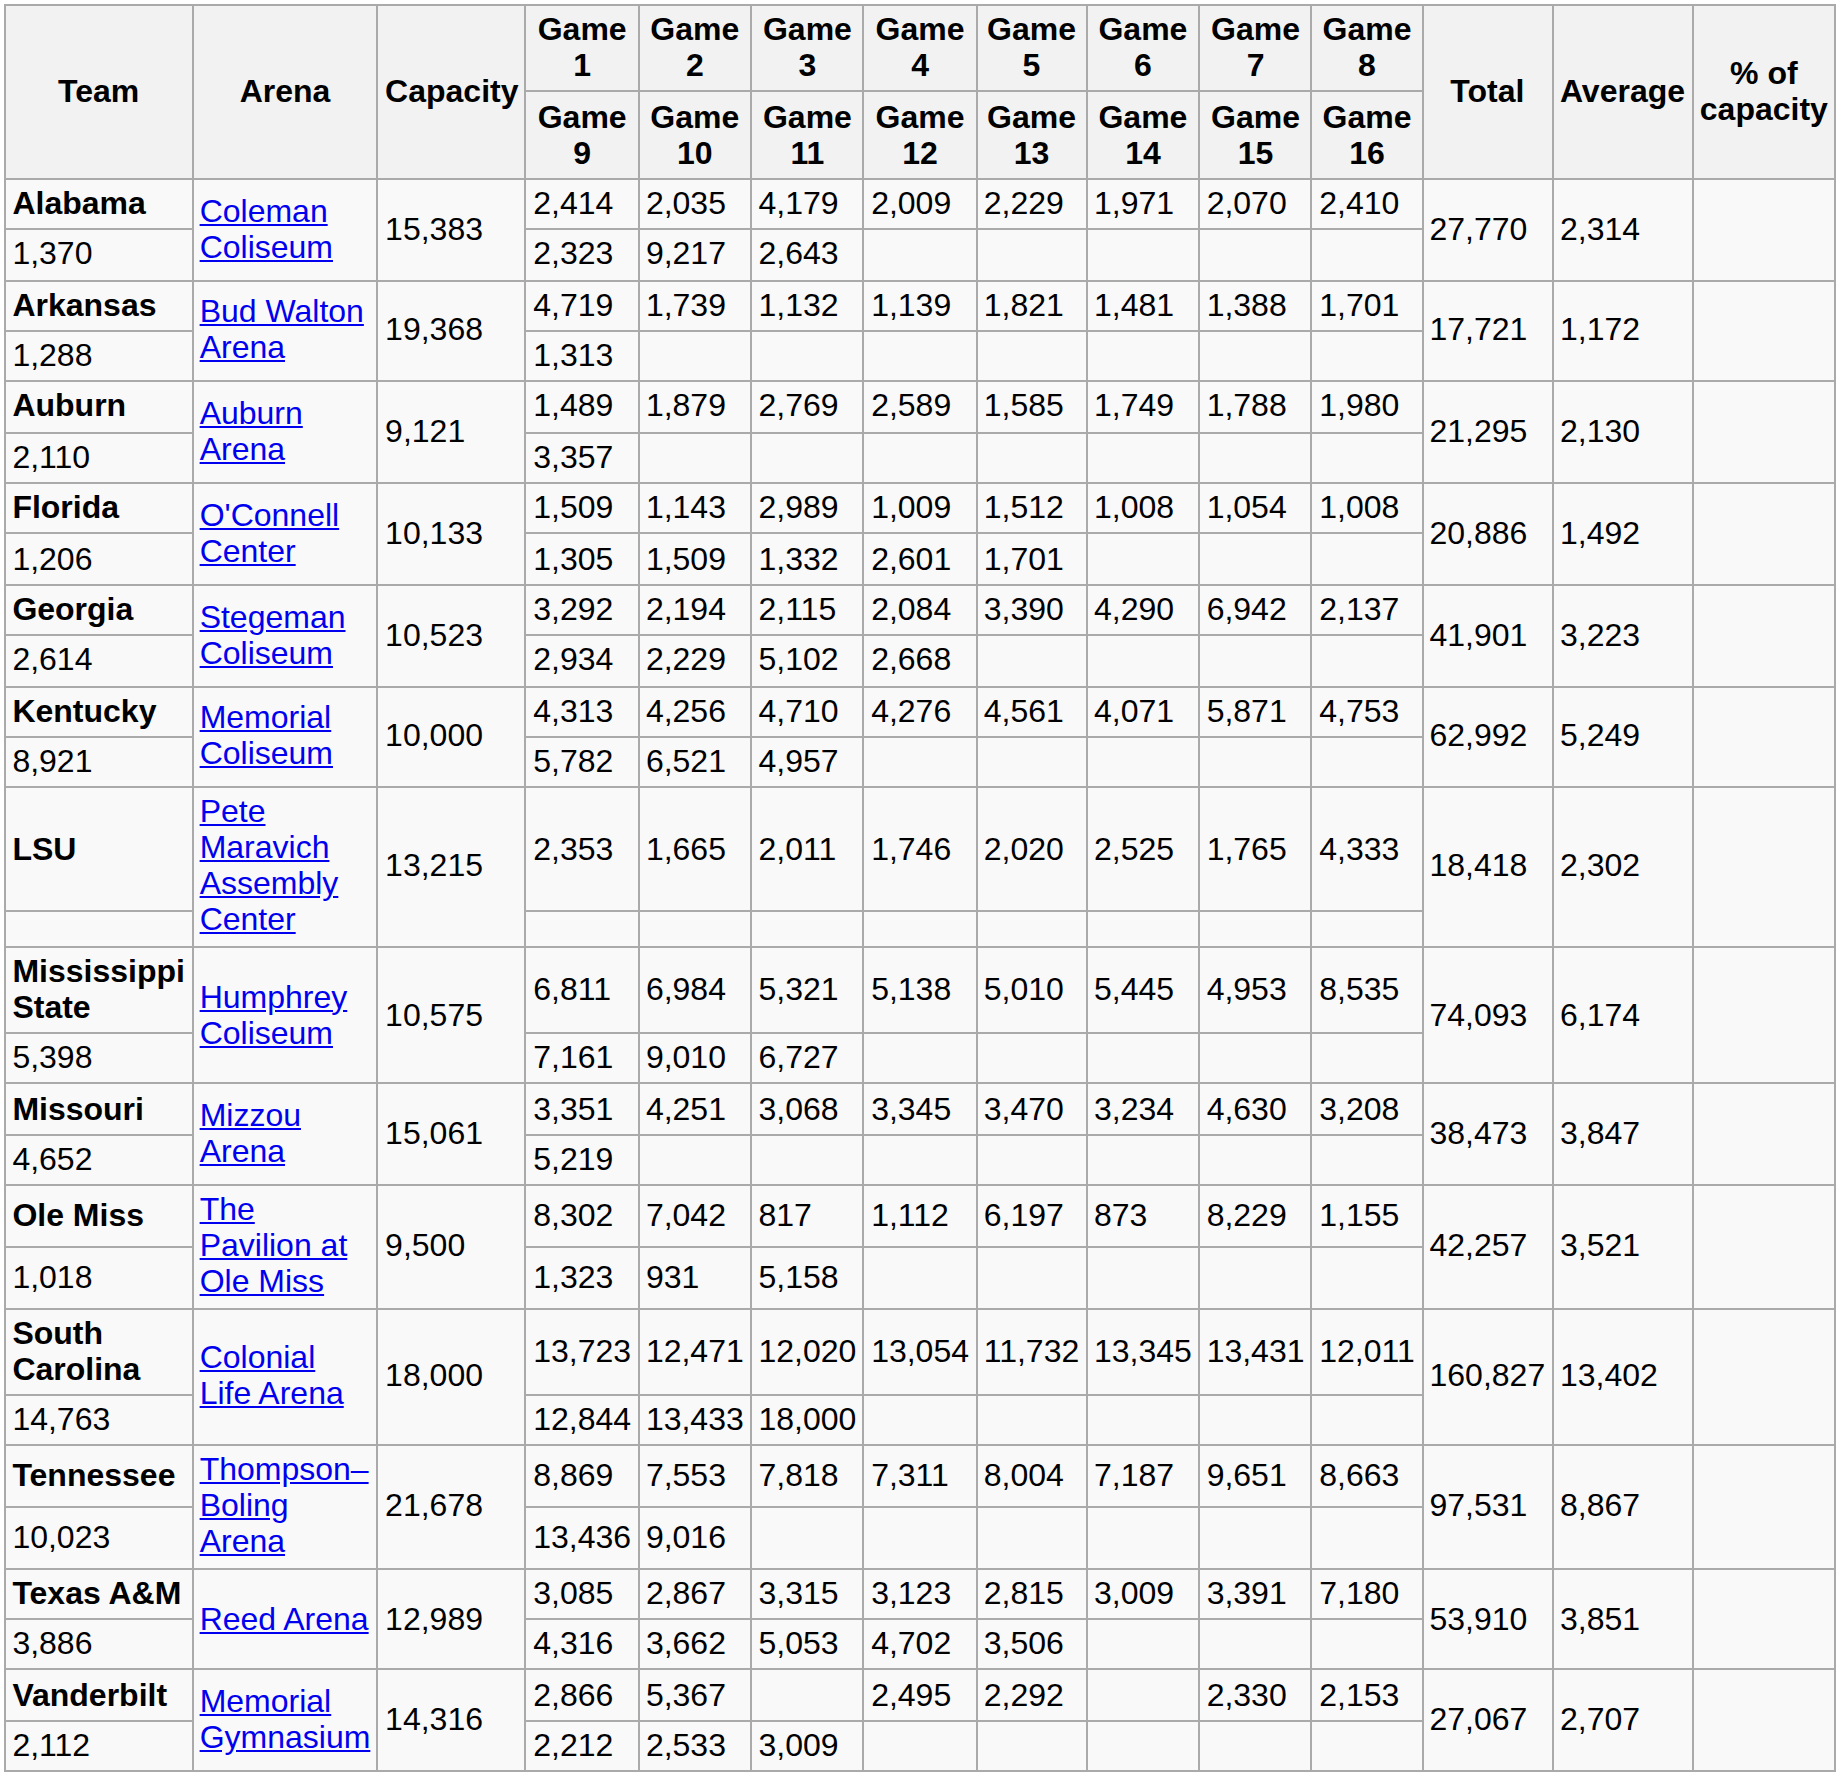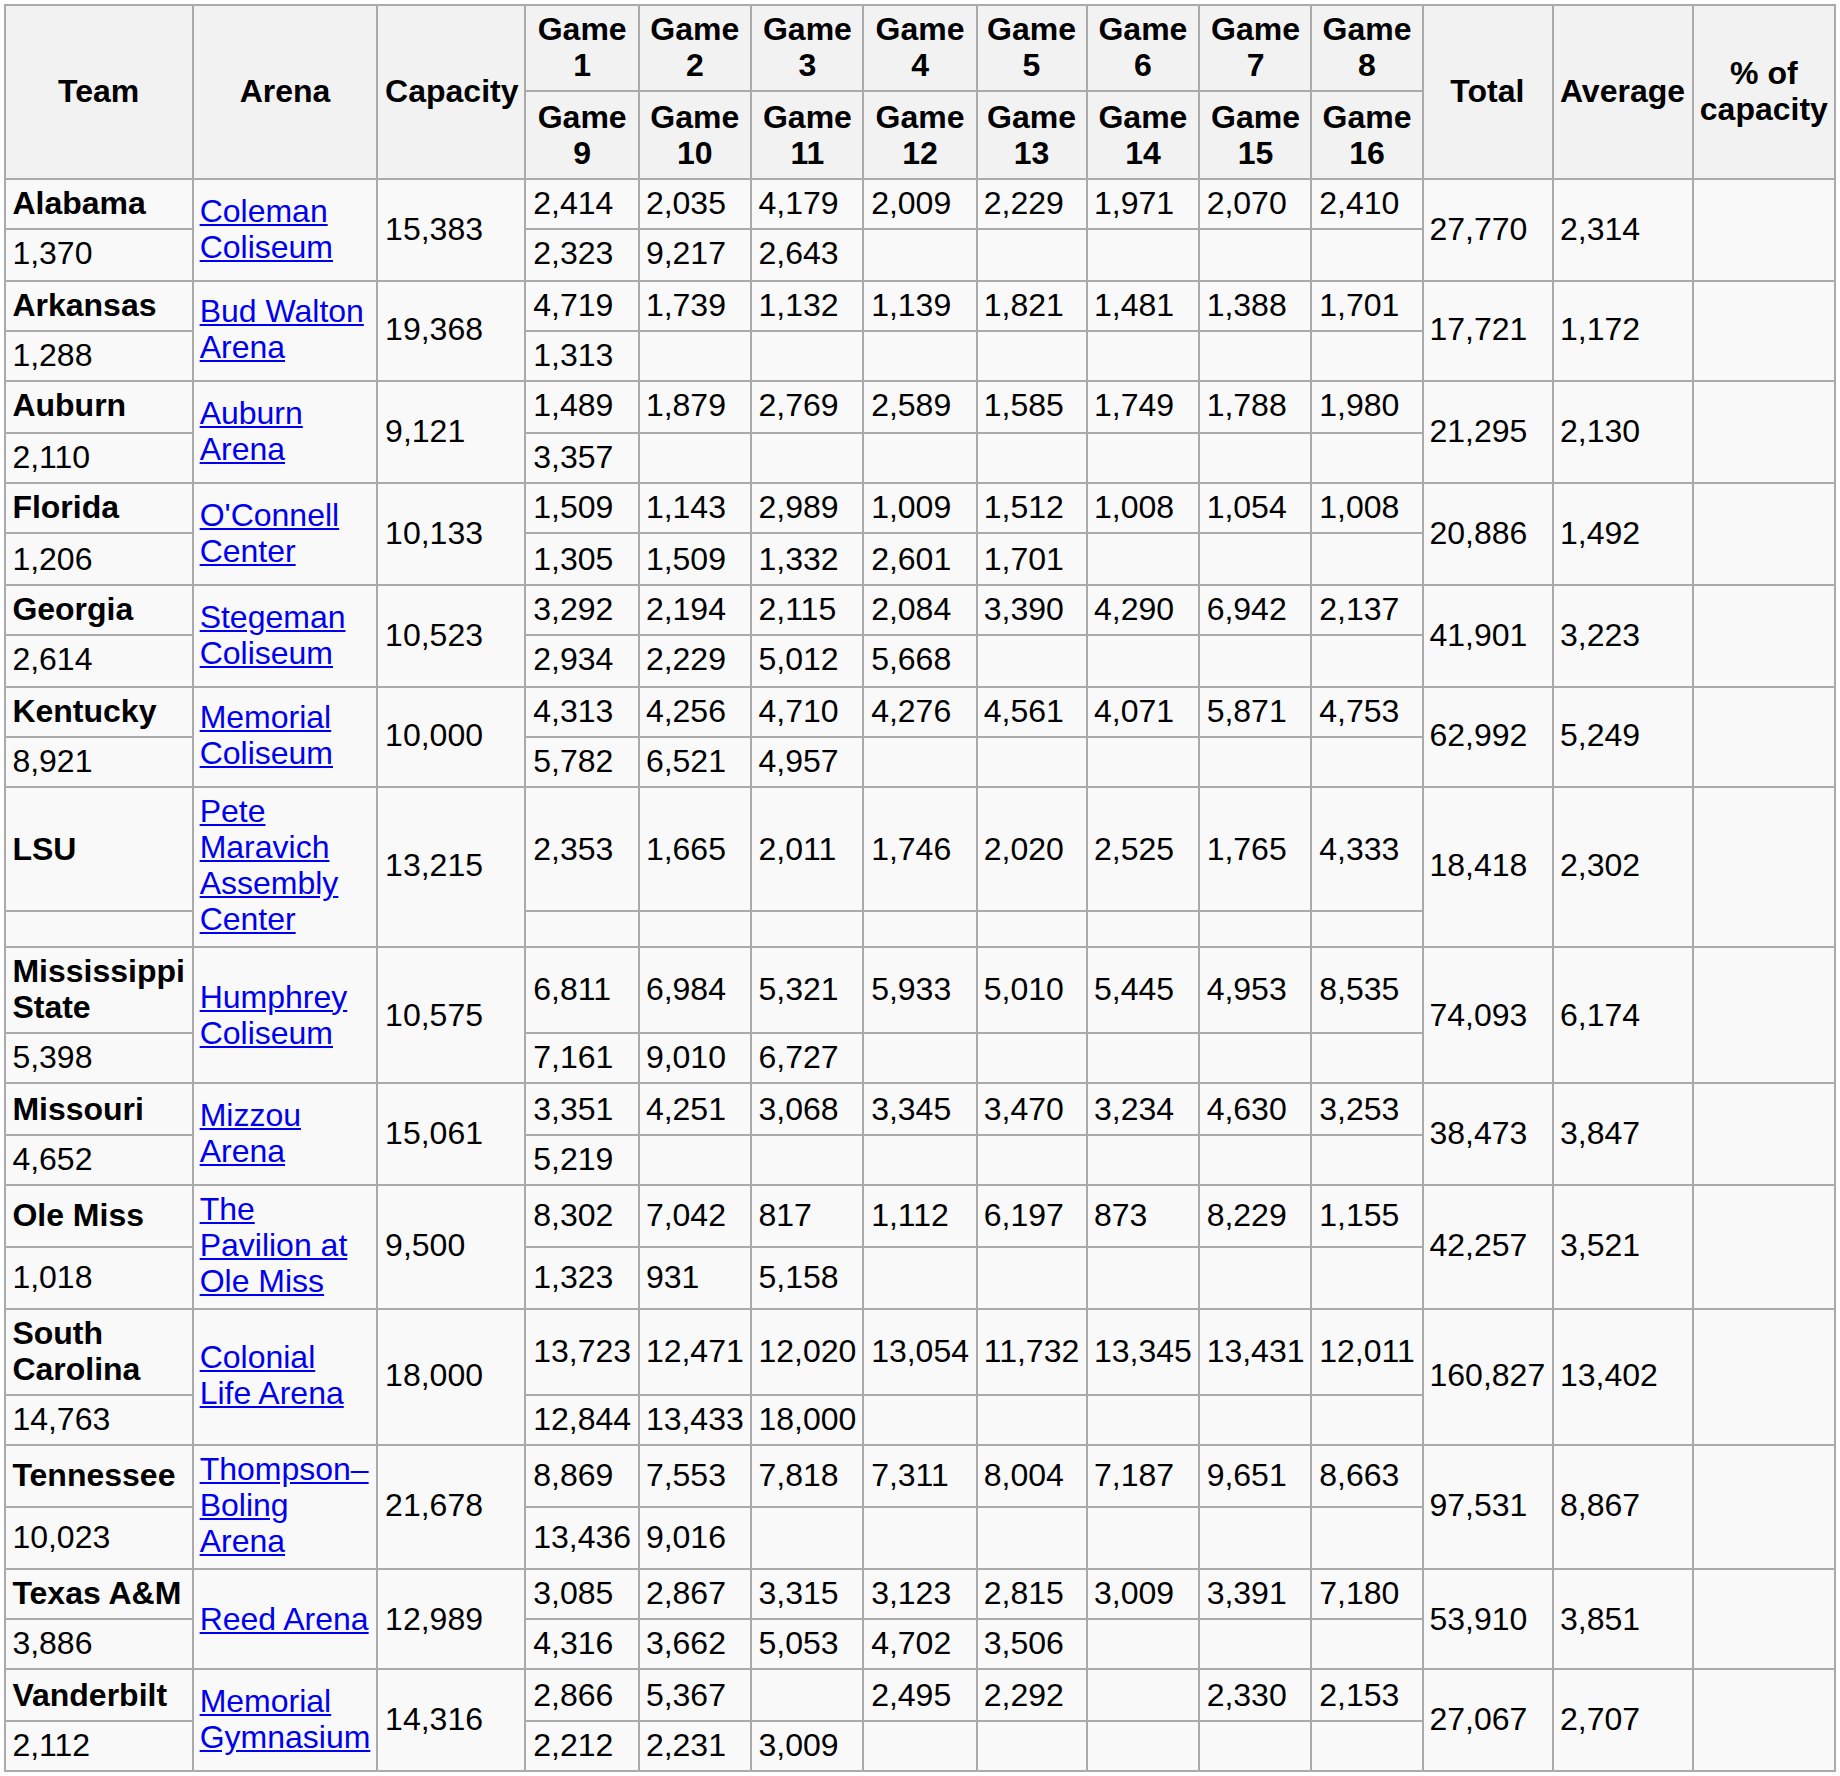 <table class="wikitable sortable">
 <tr>
 <th rowspan=2><strong>Team</strong></th>
 <th rowspan=2><strong>Arena</strong></th>
 <th rowspan=2><strong>Capacity</strong></th>
 <th>Game 1</th>
 <th>Game 2</th>
 <th>Game 3</th>
 <th>Game 4</th>
 <th>Game 5</th>
 <th>Game 6</th>
 <th>Game 7</th>
 <th>Game 8</th>
 <th rowspan="2"><strong>Total</strong></th>
 <th rowspan="2"><strong>Average</strong></th>
 <th rowspan="2"><strong>% of capacity</strong></th>
 </tr>
 <tr>
 <th>Game 9</th>
 <th>Game 10</th>
 <th>Game 11</th>
 <th>Game 12</th>
 <th>Game 13</th>
 <th>Game 14</th>
 <th>Game 15</th>
 <th>Game 16</th>
 </tr>
 <tr>
 <td style=><strong>Alabama</strong></td>
 <td rowspan=2><a href='#'>Coleman Coliseum</a></td>
 <td rowspan=2>15,383</td>
 <td>2,414</td>
 <td>2,035</td>
 <td>4,179</td>
 <td>2,009</td>
 <td>2,229</td>
 <td>1,971</td>
 <td>2,070</td>
 <td>2,410</td>
 <td rowspan="2">27,770</td>
 <td rowspan="2">2,314</td>
 <td rowspan="2"></td>
 </tr>
 <tr>
 <td>1,370</td>
 <td>2,323</td>
 <td>9,217</td>
 <td>2,643</td>
 <td></td>
 <td></td>
 <td></td>
 <td></td>
 </tr>
 <tr>
 <td style=><strong>Arkansas</strong></td>
 <td rowspan=2><a href='#'>Bud Walton Arena</a></td>
 <td rowspan=2>19,368</td>
 <td>4,719</td>
 <td>1,739</td>
 <td>1,132</td>
 <td>1,139</td>
 <td>1,821</td>
 <td>1,481</td>
 <td>1,388</td>
 <td>1,701</td>
 <td rowspan=2>17,721</td>
 <td rowspan=2>1,172</td>
 <td rowspan=2></td>
 </tr>
 <tr>
 <td>1,288</td>
 <td>1,313</td>
 <td></td>
 <td></td>
 <td></td>
 <td></td>
 <td></td>
 <td></td>
 </tr>
 <tr>
 <td style=><strong>Auburn</strong></td>
 <td rowspan=2><a href='#'>Auburn Arena</a></td>
 <td rowspan=2>9,121</td>
 <td>1,489</td>
 <td>1,879</td>
 <td>2,769</td>
 <td>2,589</td>
 <td>1,585</td>
 <td>1,749</td>
 <td>1,788</td>
 <td>1,980</td>
 <td rowspan=2>21,295</td>
 <td rowspan=2>2,130</td>
 <td rowspan=2></td>
 </tr>
 <tr>
 <td>2,110</td>
 <td>3,357</td>
 <td></td>
 <td></td>
 <td></td>
 <td></td>
 <td></td>
 <td></td>
 </tr>
 <tr>
 <td style=><strong>Florida</strong></td>
 <td rowspan=2><a href='#'>O'Connell Center</a></td>
 <td rowspan=2>10,133</td>
 <td>1,509</td>
 <td>1,143</td>
 <td>2,989</td>
 <td>1,009</td>
 <td>1,512</td>
 <td>1,008</td>
 <td>1,054</td>
 <td>1,008</td>
 <td rowspan=2>20,886</td>
 <td rowspan=2>1,492</td>
 <td rowspan=2></td>
 </tr>
 <tr>
 <td>1,206</td>
 <td>1,305</td>
 <td>1,509</td>
 <td>1,332</td>
 <td>2,601</td>
 <td>1,701</td>
 <td></td>
 <td></td>
 </tr>
 <tr>
 <td style=><strong>Georgia</strong></td>
 <td rowspan=2><a href='#'>Stegeman Coliseum</a></td>
 <td rowspan=2>10,523</td>
 <td>3,292</td>
 <td>2,194</td>
 <td>2,115</td>
 <td>2,084</td>
 <td>3,390</td>
 <td>4,290</td>
 <td>6,942</td>
 <td>2,137</td>
 <td rowspan=2>41,901</td>
 <td rowspan=2>3,223</td>
 <td rowspan=2></td>
 </tr>
 <tr>
 <td>2,614</td>
 <td>2,934</td>
 <td>2,229</td>
-<td>5,102</td>
-<td>2,668</td>
+<td>5,012</td>
+<td>5,668</td>
 <td></td>
 <td></td>
 <td></td>
 </tr>
 <tr>
 <td style=><strong>Kentucky</strong></td>
 <td rowspan=2><a href='#'>Memorial Coliseum</a></td>
 <td rowspan=2>10,000</td>
 <td>4,313</td>
 <td>4,256</td>
 <td>4,710</td>
 <td>4,276</td>
 <td>4,561</td>
 <td>4,071</td>
 <td>5,871</td>
 <td>4,753</td>
 <td rowspan=2>62,992</td>
 <td rowspan=2>5,249</td>
 <td rowspan=2></td>
 </tr>
 <tr>
 <td>8,921</td>
 <td>5,782</td>
 <td>6,521</td>
 <td>4,957</td>
 <td></td>
 <td></td>
 <td></td>
 <td></td>
 </tr>
 <tr>
 <td style=><strong>LSU</strong></td>
 <td rowspan=2><a href='#'>Pete Maravich Assembly Center</a></td>
 <td rowspan=2>13,215</td>
 <td>2,353</td>
 <td>1,665</td>
 <td>2,011</td>
 <td>1,746</td>
 <td>2,020</td>
 <td>2,525</td>
 <td>1,765</td>
 <td>4,333</td>
 <td rowspan=2>18,418</td>
 <td rowspan=2>2,302</td>
 <td rowspan=2></td>
 </tr>
 <tr>
 <td></td>
 <td></td>
 <td></td>
 <td></td>
 <td></td>
 <td></td>
 <td></td>
 <td></td>
 </tr>
 <tr>
 <td style=><strong>Mississippi State</strong></td>
 <td rowspan=2><a href='#'>Humphrey Coliseum</a></td>
 <td rowspan=2>10,575</td>
 <td>6,811</td>
 <td>6,984</td>
 <td>5,321</td>
-<td>5,138</td>
+<td>5,933</td>
 <td>5,010</td>
 <td>5,445</td>
 <td>4,953</td>
 <td>8,535</td>
 <td rowspan=2>74,093</td>
 <td rowspan=2>6,174</td>
 <td rowspan=2></td>
 </tr>
 <tr>
 <td>5,398</td>
 <td>7,161</td>
 <td>9,010</td>
 <td>6,727</td>
 <td></td>
 <td></td>
 <td></td>
 <td></td>
 </tr>
 <tr>
 <td style=><strong>Missouri</strong></td>
 <td rowspan=2><a href='#'>Mizzou Arena</a></td>
 <td rowspan=2>15,061</td>
 <td>3,351</td>
 <td>4,251</td>
 <td>3,068</td>
 <td>3,345</td>
 <td>3,470</td>
 <td>3,234</td>
 <td>4,630</td>
-<td>3,208</td>
+<td>3,253</td>
 <td rowspan=2>38,473</td>
 <td rowspan=2>3,847</td>
 <td rowspan=2></td>
 </tr>
 <tr>
 <td>4,652</td>
 <td>5,219</td>
 <td></td>
 <td></td>
 <td></td>
 <td></td>
 <td></td>
 <td></td>
 </tr>
 <tr>
 <td style=><strong>Ole Miss</strong></td>
 <td rowspan=2><a href='#'>The Pavilion at Ole Miss</a></td>
 <td rowspan=2>9,500</td>
 <td>8,302</td>
 <td>7,042</td>
 <td>817</td>
 <td>1,112</td>
 <td>6,197</td>
 <td>873</td>
 <td>8,229</td>
 <td>1,155</td>
 <td rowspan=2>42,257</td>
 <td rowspan=2>3,521</td>
 <td rowspan=2></td>
 </tr>
 <tr>
 <td>1,018</td>
 <td>1,323</td>
 <td>931</td>
 <td>5,158</td>
 <td></td>
 <td></td>
 <td></td>
 <td></td>
 </tr>
 <tr>
 <td style=><strong>South Carolina</strong></td>
 <td rowspan=2><a href='#'>Colonial Life Arena</a></td>
 <td rowspan=2>18,000</td>
 <td>13,723</td>
 <td>12,471</td>
 <td>12,020</td>
 <td>13,054</td>
 <td>11,732</td>
 <td>13,345</td>
 <td>13,431</td>
 <td>12,011</td>
 <td rowspan=2>160,827</td>
 <td rowspan=2>13,402</td>
 <td rowspan=2></td>
 </tr>
 <tr>
 <td>14,763</td>
 <td>12,844</td>
 <td>13,433</td>
 <td>18,000</td>
 <td></td>
 <td></td>
 <td></td>
 <td></td>
 </tr>
 <tr>
 <td style=><strong>Tennessee</strong></td>
 <td rowspan=2><a href='#'>Thompson–Boling Arena</a></td>
 <td rowspan=2>21,678</td>
 <td>8,869</td>
 <td>7,553</td>
 <td>7,818</td>
 <td>7,311</td>
 <td>8,004</td>
 <td>7,187</td>
 <td>9,651</td>
 <td>8,663</td>
 <td rowspan=2>97,531</td>
 <td rowspan=2>8,867</td>
 <td rowspan=2></td>
 </tr>
 <tr>
 <td>10,023</td>
 <td>13,436</td>
 <td>9,016</td>
 <td></td>
 <td></td>
 <td></td>
 <td></td>
 <td></td>
 </tr>
 <tr>
 <td style=><strong>Texas A&M</strong></td>
 <td rowspan=2><a href='#'>Reed Arena</a></td>
 <td rowspan=2>12,989</td>
 <td>3,085</td>
 <td>2,867</td>
 <td>3,315</td>
 <td>3,123</td>
 <td>2,815</td>
 <td>3,009</td>
 <td>3,391</td>
 <td>7,180</td>
 <td rowspan=2>53,910</td>
 <td rowspan=2>3,851</td>
 <td rowspan=2></td>
 </tr>
 <tr>
 <td>3,886</td>
 <td>4,316</td>
 <td>3,662</td>
 <td>5,053</td>
 <td>4,702</td>
 <td>3,506</td>
 <td></td>
 <td></td>
 </tr>
 <tr>
 <td style=><strong>Vanderbilt</strong></td>
 <td rowspan=2><a href='#'>Memorial Gymnasium</a></td>
 <td rowspan=2>14,316</td>
 <td>2,866</td>
 <td>5,367</td>
 <td></td>
 <td>2,495</td>
 <td>2,292</td>
 <td></td>
 <td>2,330</td>
 <td>2,153</td>
 <td rowspan=2>27,067</td>
 <td rowspan=2>2,707</td>
 <td rowspan=2></td>
 </tr>
 <tr>
 <td>2,112</td>
 <td>2,212</td>
-<td>2,533</td>
+<td>2,231</td>
 <td>3,009</td>
 <td></td>
 <td></td>
 <td></td>
 <td></td>
 </tr>
 </table>
